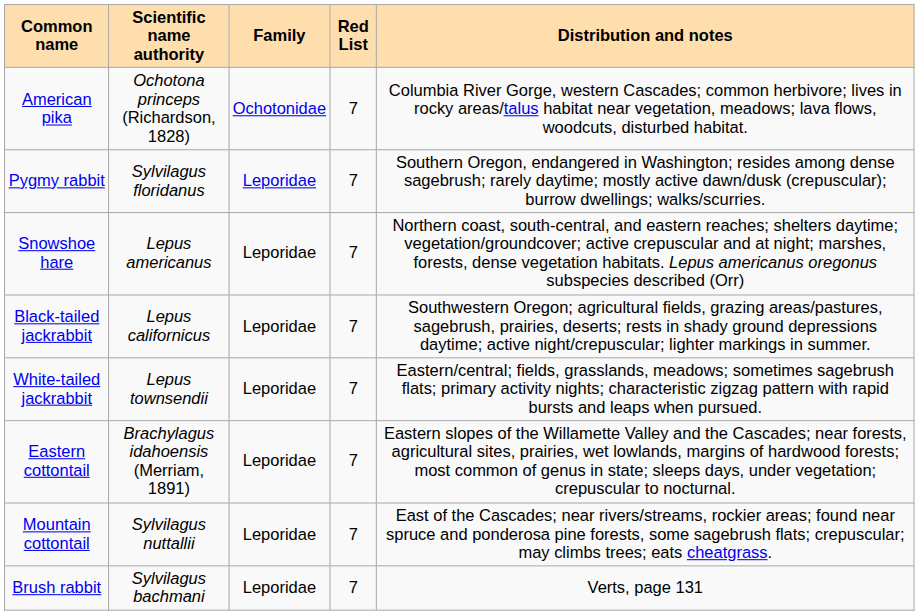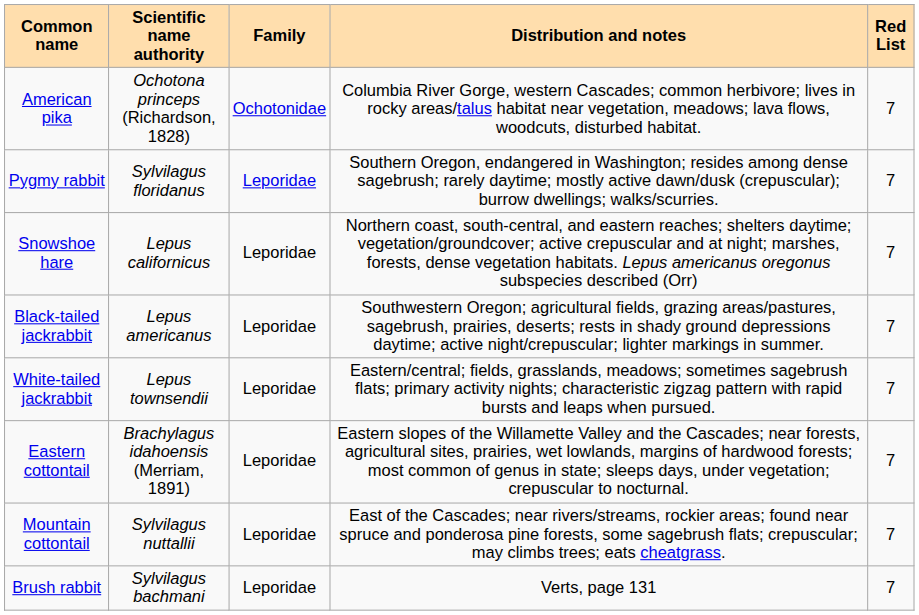 <table class="sortable wikitable" style="margin:1em auto; text-align:center;">
 <tr>
 <th style="background-color:#FFDEAD;">Common name</th>
 <th style="background-color:#FFDEAD;">Scientific name<br>authority</th>
 <th style="background-color:#FFDEAD;">Family</th>
+<th style="background-color:#FFDEAD;" class="unsortable">Distribution and notes</th>
 <th style="background-color:#FFDEAD;">Red List</th>
-<th style="background-color:#FFDEAD;" class="unsortable">Distribution and notes</th>
 </tr>
 <tr>
 <td><a href='#'>American pika</a><br></td>
 <td><em>Ochotona princeps</em><br>(Richardson, 1828)</td>
 <td><a href='#'>Ochotonidae</a></td>
+<td style="text-align: center;">Columbia River Gorge, western Cascades; common herbivore; lives in rocky areas/<a href='#'>talus</a> habitat near vegetation, meadows; lava flows, woodcuts, disturbed habitat.</td>
 <td><div>7</div></td>
-<td style="text-align: center;">Columbia River Gorge, western Cascades; common herbivore; lives in rocky areas/<a href='#'>talus</a> habitat near vegetation, meadows; lava flows, woodcuts, disturbed habitat.</td>
 </tr>
 <tr>
 <td><a href='#'>Pygmy rabbit</a><br></td>
 <td><em>Sylvilagus floridanus</em></td>
 <td><a href='#'>Leporidae</a></td>
+<td style="text-align: center;">Southern Oregon, endangered in Washington; resides among dense sagebrush; rarely daytime; mostly active dawn/dusk (crepuscular); burrow dwellings; walks/scurries.</td>
 <td><div>7</div></td>
-<td style="text-align: center;">Southern Oregon, endangered in Washington; resides among dense sagebrush; rarely daytime; mostly active dawn/dusk (crepuscular); burrow dwellings; walks/scurries.</td>
 </tr>
 <tr>
 <td><a href='#'>Snowshoe hare</a><br></td>
-<td><em>Lepus americanus</em></td>
+<td><em>Lepus californicus</em></td>
 <td>Leporidae</td>
+<td style="text-align: center;">Northern coast, south-central, and eastern reaches; shelters daytime; vegetation/groundcover; active crepuscular and at night; marshes, forests, dense vegetation habitats. <em>Lepus americanus oregonus</em> subspecies described (Orr)</td>
 <td><div>7</div></td>
-<td style="text-align: center;">Northern coast, south-central, and eastern reaches; shelters daytime; vegetation/groundcover; active crepuscular and at night; marshes, forests, dense vegetation habitats. <em>Lepus americanus oregonus</em> subspecies described (Orr)</td>
 </tr>
 <tr>
 <td><a href='#'>Black-tailed jackrabbit</a><br></td>
-<td><em>Lepus californicus</em></td>
+<td><em>Lepus americanus</em></td>
 <td>Leporidae</td>
+<td style="text-align: center;">Southwestern Oregon; agricultural fields, grazing areas/pastures, sagebrush, prairies, deserts; rests in shady ground depressions daytime; active night/crepuscular; lighter markings in summer.</td>
 <td><div>7</div></td>
-<td style="text-align: center;">Southwestern Oregon; agricultural fields, grazing areas/pastures, sagebrush, prairies, deserts; rests in shady ground depressions daytime; active night/crepuscular; lighter markings in summer.</td>
 </tr>
 <tr>
 <td><a href='#'>White-tailed jackrabbit</a><br></td>
 <td><em>Lepus townsendii</em></td>
 <td>Leporidae</td>
+<td style="text-align: center;">Eastern/central; fields, grasslands, meadows; sometimes sagebrush flats; primary activity nights; characteristic zigzag pattern with rapid bursts and leaps when pursued.</td>
 <td><div>7</div></td>
-<td style="text-align: center;">Eastern/central; fields, grasslands, meadows; sometimes sagebrush flats; primary activity nights; characteristic zigzag pattern with rapid bursts and leaps when pursued.</td>
 </tr>
 <tr>
 <td><a href='#'>Eastern cottontail</a><br></td>
 <td><em>Brachylagus idahoensis</em><br>(Merriam, 1891)</td>
 <td>Leporidae</td>
+<td style="text-align: center;">Eastern slopes of the Willamette Valley and the Cascades; near forests, agricultural sites, prairies, wet lowlands, margins of hardwood forests; most common of genus in state; sleeps days, under vegetation; crepuscular to nocturnal.</td>
 <td><div>7</div></td>
-<td style="text-align: center;">Eastern slopes of the Willamette Valley and the Cascades; near forests, agricultural sites, prairies, wet lowlands, margins of hardwood forests; most common of genus in state; sleeps days, under vegetation; crepuscular to nocturnal.</td>
 </tr>
 <tr>
 <td><a href='#'>Mountain cottontail</a><br></td>
 <td><em>Sylvilagus nuttallii</em></td>
 <td>Leporidae</td>
+<td style="text-align: center;">East of the Cascades; near rivers/streams, rockier areas; found near spruce and ponderosa pine forests, some sagebrush flats; crepuscular; may climbs trees; eats <a href='#'>cheatgrass</a>.</td>
 <td><div>7</div></td>
-<td style="text-align: center;">East of the Cascades; near rivers/streams, rockier areas; found near spruce and ponderosa pine forests, some sagebrush flats; crepuscular; may climbs trees; eats <a href='#'>cheatgrass</a>.</td>
 </tr>
 <tr>
 <td><a href='#'>Brush rabbit</a><br></td>
 <td><em>Sylvilagus bachmani</em></td>
 <td>Leporidae</td>
+<td>Verts, page 131</td>
 <td><div>7</div></td>
-<td>Verts, page 131</td>
 </tr>
 </table>
